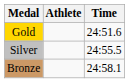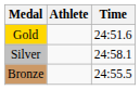 <table class="wikitable">
 <tr>
 <th>Medal</th>
 <th>Athlete</th>
 <th>Time</th>
 </tr>
 <tr>
 <td style="text-align:center;background-color:gold;">Gold</td>
 <td></td>
 <td>24:51.6</td>
 </tr>
 <tr>
 <td style="text-align:center;background-color:silver;">Silver</td>
 <td></td>
-<td>24:55.5</td>
+<td>24:58.1</td>
 </tr>
 <tr>
 <td style="text-align:center;background-color:#CC9966;">Bronze</td>
 <td></td>
-<td>24:58.1</td>
+<td>24:55.5</td>
 </tr>
 </table>
